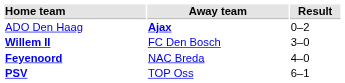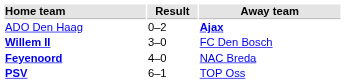 <table>
 <tr bgcolor="#E4E4E4">
 <th style="border-bottom:1px solid #AAAAAA" width="200" align="left">Home team</th>
+<th style="border-bottom:1px solid #AAAAAA" width="70" align="center">Result</th>
 <th style="border-bottom:1px solid #AAAAAA" width="200">Away team</th>
-<th style="border-bottom:1px solid #AAAAAA" width="70" align="center">Result</th>
 </tr>
 <tr>
 <td><a href='#'>ADO Den Haag</a></td>
+<td>0–2</td>
 <td><strong><a href='#'>Ajax</a></strong></td>
-<td>0–2</td>
 </tr>
 <tr>
 <td><strong><a href='#'>Willem II</a></strong></td>
+<td>3–0</td>
 <td><a href='#'>FC Den Bosch</a></td>
-<td>3–0</td>
 </tr>
 <tr>
 <td><strong><a href='#'>Feyenoord</a></strong></td>
+<td>4–0</td>
 <td><a href='#'>NAC Breda</a></td>
-<td>4–0</td>
 </tr>
 <tr>
 <td><strong><a href='#'>PSV</a></strong></td>
+<td>6–1</td>
 <td><a href='#'>TOP Oss</a></td>
-<td>6–1</td>
 </tr>
 </table>
